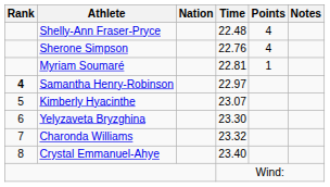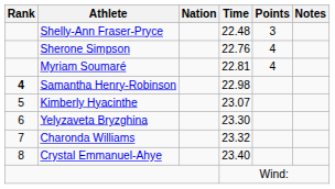 <table class="wikitable mw-datatable sortable" style="text-align:center;">
 <tr>
 <th>Rank</th>
 <th>Athlete</th>
 <th>Nation</th>
 <th>Time</th>
 <th>Points</th>
 <th>Notes</th>
 </tr>
 <tr>
 <td></td>
 <td align=left><a href='#'>Shelly-Ann Fraser-Pryce</a></td>
 <td align=left></td>
 <td>22.48</td>
-<td>4</td>
+<td>3</td>
 <td></td>
 </tr>
 <tr>
 <td></td>
 <td align=left><a href='#'>Sherone Simpson</a></td>
 <td align=left></td>
 <td>22.76</td>
 <td>4</td>
 <td></td>
 </tr>
 <tr>
 <td></td>
 <td align=left><a href='#'>Myriam Soumaré</a></td>
 <td align=left></td>
 <td>22.81</td>
-<td>1</td>
+<td>4</td>
 <td></td>
 </tr>
 <tr>
 <td><strong>4</strong></td>
 <td align=left><a href='#'>Samantha Henry-Robinson</a></td>
 <td align=left></td>
-<td>22.97</td>
+<td>22.98</td>
 <td></td>
 <td></td>
 </tr>
 <tr>
 <td>5</td>
 <td align=left><a href='#'>Kimberly Hyacinthe</a></td>
 <td align=left></td>
 <td>23.07</td>
 <td></td>
 <td></td>
 </tr>
 <tr>
 <td>6</td>
 <td align=left><a href='#'>Yelyzaveta Bryzghina</a></td>
 <td align=left></td>
 <td>23.30</td>
 <td></td>
 <td></td>
 </tr>
 <tr>
 <td>7</td>
 <td align=left><a href='#'>Charonda Williams</a></td>
 <td align=left></td>
 <td>23.32</td>
 <td></td>
 <td></td>
 </tr>
 <tr>
 <td>8</td>
 <td align=left><a href='#'>Crystal Emmanuel-Ahye</a></td>
 <td align=left></td>
 <td>23.40</td>
 <td></td>
 <td></td>
 </tr>
 <tr class="sortbottom">
 <td colspan=3></td>
 <td colspan=3>Wind: </td>
 </tr>
 </table>
